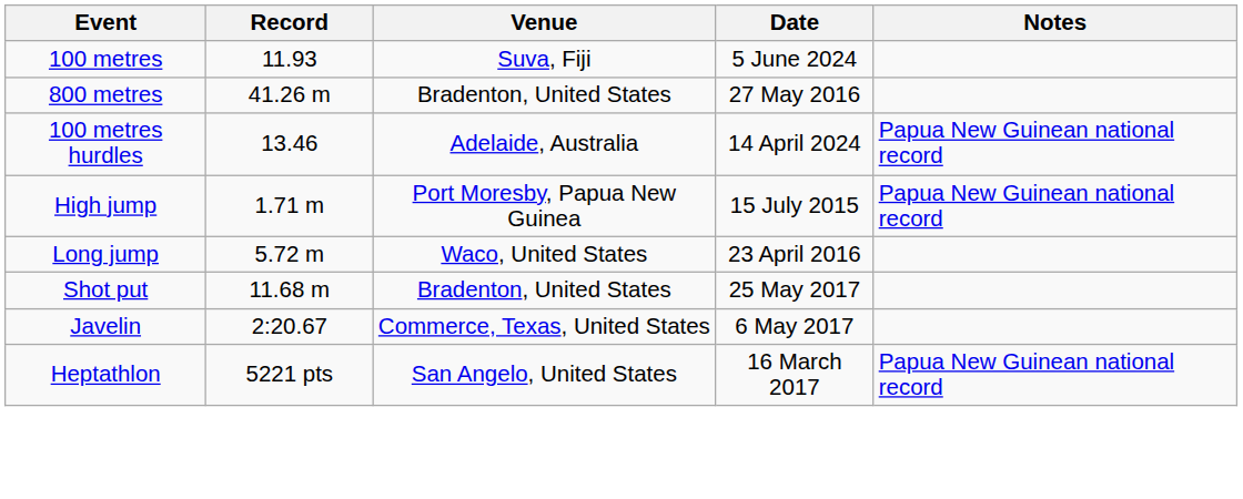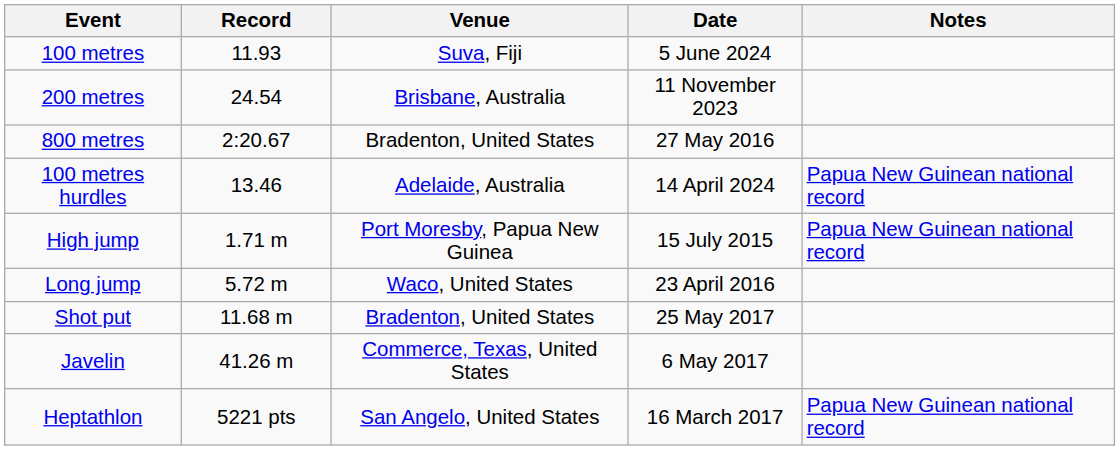 <table class="wikitable">
 <tr>
 <th>Event</th>
 <th width=110>Record</th>
 <th>Venue</th>
 <th>Date</th>
 <th>Notes</th>
 </tr>
 <tr>
 <td style="text-align:center;"><a href='#'>100 metres</a></td>
 <td style="text-align:center;">11.93</td>
 <td style="text-align:center;"><a href='#'>Suva</a>, Fiji</td>
 <td style="text-align:center;">5 June 2024</td>
 <td></td>
 </tr>
 <tr>
+<td style="text-align:center;"><a href='#'>200 metres</a></td>
+<td style="text-align:center;">24.54</td>
+<td style="text-align:center;"><a href='#'>Brisbane</a>, Australia</td>
+<td style="text-align:center;">11 November 2023</td>
+<td></td>
+</tr>
+<tr>
 <td style="text-align:center;"><a href='#'>800 metres</a></td>
-<td style="text-align:center;">41.26 m</td>
+<td style="text-align:center;">2:20.67</td>
 <td style="text-align:center;">Bradenton, United States</td>
 <td style="text-align:center;">27 May 2016</td>
 <td></td>
 </tr>
 <tr>
 <td style="text-align:center;"><a href='#'>100 metres hurdles</a></td>
 <td style="text-align:center;">13.46</td>
 <td style="text-align:center;"><a href='#'>Adelaide</a>, Australia</td>
 <td style="text-align:center;">14 April 2024</td>
 <td><a href='#'>Papua New Guinean national record</a></td>
 </tr>
 <tr>
 <td style="text-align:center;"><a href='#'>High jump</a></td>
 <td style="text-align:center;">1.71 m</td>
 <td style="text-align:center;"><a href='#'>Port Moresby</a>, Papua New Guinea</td>
 <td style="text-align:center;">15 July 2015</td>
 <td><a href='#'>Papua New Guinean national record</a></td>
 </tr>
 <tr>
 <td style="text-align:center;"><a href='#'>Long jump</a></td>
 <td style="text-align:center;">5.72 m</td>
 <td style="text-align:center;"><a href='#'>Waco</a>, United States</td>
 <td style="text-align:center;">23 April 2016</td>
 <td></td>
 </tr>
 <tr>
 <td style="text-align:center;"><a href='#'>Shot put</a></td>
 <td style="text-align:center;">11.68 m</td>
 <td style="text-align:center;"><a href='#'>Bradenton</a>, United States</td>
 <td style="text-align:center;">25 May 2017</td>
 <td></td>
 </tr>
 <tr>
 <td style="text-align:center;"><a href='#'>Javelin</a></td>
-<td style="text-align:center;">2:20.67</td>
+<td style="text-align:center;">41.26 m</td>
 <td style="text-align:center;"><a href='#'>Commerce, Texas</a>, United States</td>
 <td style="text-align:center;">6 May 2017</td>
 <td></td>
 </tr>
 <tr>
 <td style="text-align:center;"><a href='#'>Heptathlon</a></td>
 <td style="text-align:center;">5221 pts</td>
 <td style="text-align:center;"><a href='#'>San Angelo</a>, United States</td>
 <td style="text-align:center;">16 March 2017</td>
 <td><a href='#'>Papua New Guinean national record</a></td>
 </tr>
 </table>
